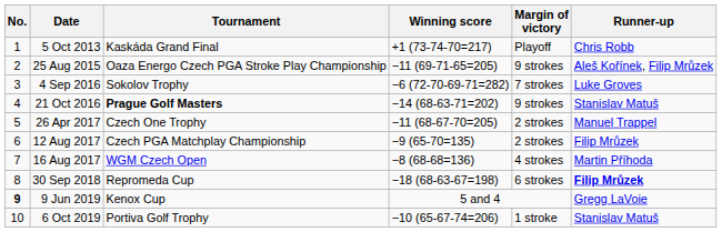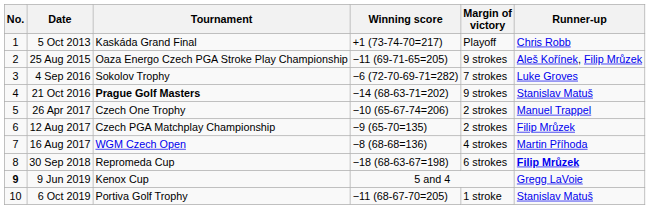 <table class="wikitable" style="font-size:95%;">
 <tr>
 <th>No.</th>
 <th>Date</th>
 <th>Tournament</th>
 <th>Winning score</th>
 <th>Margin of<br>victory</th>
 <th>Runner-up</th>
 </tr>
 <tr>
 <td align=center>1</td>
 <td align=right>5 Oct 2013</td>
 <td>Kaskáda Grand Final</td>
 <td>+1 (73-74-70=217)</td>
 <td>Playoff</td>
 <td> <a href='#'>Chris Robb</a></td>
 </tr>
 <tr>
 <td align=center>2</td>
 <td align=right>25 Aug 2015</td>
 <td>Oaza Energo Czech PGA Stroke Play Championship</td>
 <td>−11 (69-71-65=205)</td>
 <td>9 strokes</td>
 <td> <a href='#'>Aleš Kořínek</a>,  <a href='#'>Filip Mrůzek</a></td>
 </tr>
 <tr>
 <td align=center>3</td>
 <td align=right>4 Sep 2016</td>
 <td>Sokolov Trophy</td>
 <td>−6 (72-70-69-71=282)</td>
 <td>7 strokes</td>
 <td> <a href='#'>Luke Groves</a></td>
 </tr>
 <tr>
 <td align=center>4</td>
 <td align=right>21 Oct 2016</td>
 <td><strong>Prague Golf Masters</strong></td>
 <td>−14 (68-63-71=202)</td>
 <td>9 strokes</td>
 <td> <a href='#'>Stanislav Matuš</a></td>
 </tr>
 <tr>
 <td align=center>5</td>
 <td align=right>26 Apr 2017</td>
 <td>Czech One Trophy</td>
-<td>−11 (68-67-70=205)</td>
+<td>−10 (65-67-74=206)</td>
 <td>2 strokes</td>
 <td> <a href='#'>Manuel Trappel</a></td>
 </tr>
 <tr>
 <td align=center>6</td>
 <td align=right>12 Aug 2017</td>
 <td>Czech PGA Matchplay Championship</td>
 <td>−9 (65-70=135)</td>
 <td>2 strokes</td>
 <td> <a href='#'>Filip Mrůzek</a></td>
 </tr>
 <tr>
 <td align=center>7</td>
 <td align=right>16 Aug 2017</td>
 <td><a href='#'>WGM Czech Open</a></td>
 <td>−8 (68-68=136)</td>
 <td>4 strokes</td>
 <td> <a href='#'>Martin Příhoda</a></td>
 </tr>
 <tr>
 <td align=center>8</td>
 <td align=right>30 Sep 2018</td>
 <td>Repromeda Cup</td>
 <td>−18 (68-63-67=198)</td>
 <td>6 strokes</td>
 <td><strong> <a href='#'>Filip Mrůzek</a></strong></td>
 </tr>
 <tr>
 <td align=center><strong>9</strong></td>
 <td align=right>9 Jun 2019</td>
 <td>Kenox Cup</td>
 <td colspan=2 align=center>5 and 4</td>
 <td> <a href='#'>Gregg LaVoie</a></td>
 </tr>
 <tr>
 <td align=center>10</td>
 <td align=right>6 Oct 2019</td>
 <td>Portiva Golf Trophy</td>
-<td>−10 (65-67-74=206)</td>
+<td>−11 (68-67-70=205)</td>
 <td>1 stroke</td>
 <td> <a href='#'>Stanislav Matuš</a></td>
 </tr>
 </table>
